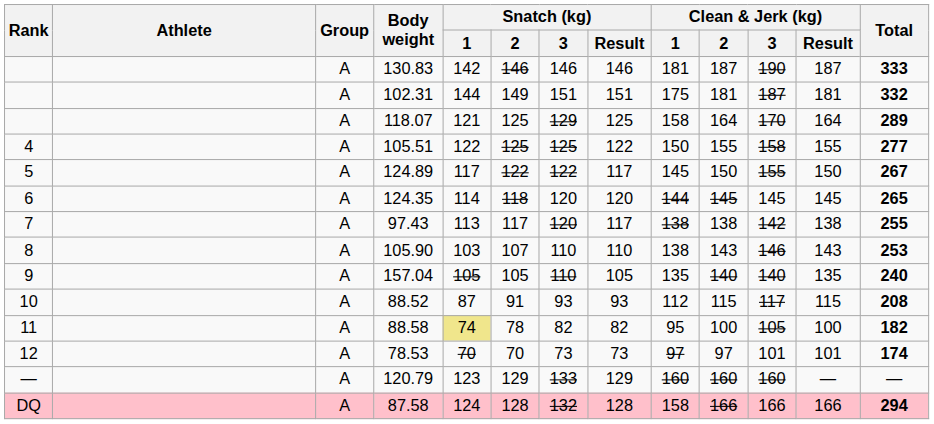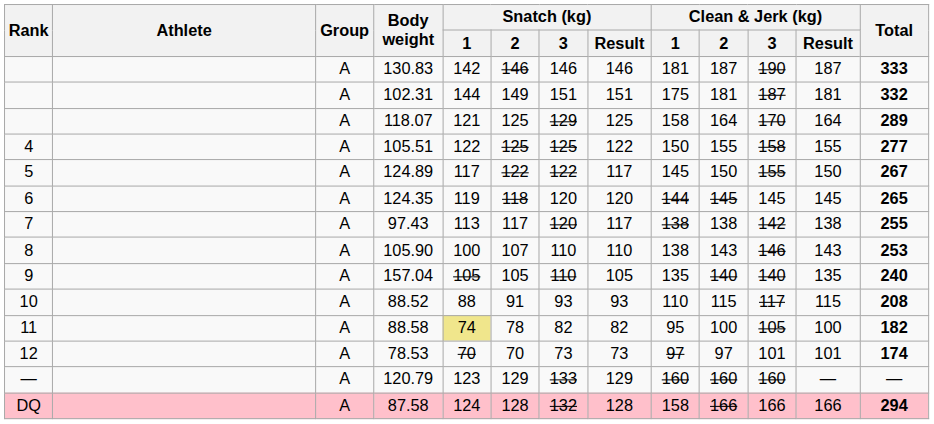 <table class = "wikitable" style="text-align:center;">
 <tr>
 <th rowspan=2 width=40>Rank</th>
 <th rowspan=2 width=250>Athlete</th>
 <th rowspan=2 width=50>Group</th>
 <th rowspan=2 width=60>Body weight</th>
 <th colspan=4>Snatch (kg)</th>
 <th colspan=4>Clean & Jerk (kg)</th>
 <th rowspan=2 width=60>Total</th>
 </tr>
 <tr>
 <th width=40>1</th>
 <th width=40>2</th>
 <th width=40>3</th>
 <th width=55>Result</th>
 <th width=40>1</th>
 <th width=40>2</th>
 <th width=40>3</th>
 <th width=55>Result</th>
 </tr>
 <tr>
 <td></td>
 <td align=left></td>
 <td>A</td>
 <td>130.83</td>
 <td>142</td>
 <td><s>146</s></td>
 <td>146</td>
 <td>146</td>
 <td>181</td>
 <td>187</td>
 <td><s>190</s></td>
 <td>187</td>
 <td><strong>333</strong></td>
 </tr>
 <tr>
 <td></td>
 <td align=left></td>
 <td>A</td>
 <td>102.31</td>
 <td>144</td>
 <td>149</td>
 <td>151</td>
 <td>151</td>
 <td>175</td>
 <td>181</td>
 <td><s>187</s></td>
 <td>181</td>
 <td><strong>332</strong></td>
 </tr>
 <tr>
 <td></td>
 <td align=left></td>
 <td>A</td>
 <td>118.07</td>
 <td>121</td>
 <td>125</td>
 <td><s>129</s></td>
 <td>125</td>
 <td>158</td>
 <td>164</td>
 <td><s>170</s></td>
 <td>164</td>
 <td><strong>289</strong></td>
 </tr>
 <tr>
 <td>4</td>
 <td align=left></td>
 <td>A</td>
 <td>105.51</td>
 <td>122</td>
 <td><s>125</s></td>
 <td><s>125</s></td>
 <td>122</td>
 <td>150</td>
 <td>155</td>
 <td><s>158</s></td>
 <td>155</td>
 <td><strong>277</strong></td>
 </tr>
 <tr>
 <td>5</td>
 <td align=left></td>
 <td>A</td>
 <td>124.89</td>
 <td>117</td>
 <td><s>122</s></td>
 <td><s>122</s></td>
 <td>117</td>
 <td>145</td>
 <td>150</td>
 <td><s>155</s></td>
 <td>150</td>
 <td><strong>267</strong></td>
 </tr>
 <tr>
 <td>6</td>
 <td align=left></td>
 <td>A</td>
 <td>124.35</td>
-<td>114</td>
+<td>119</td>
 <td><s>118</s></td>
 <td>120</td>
 <td>120</td>
 <td><s>144</s></td>
 <td><s>145</s></td>
 <td>145</td>
 <td>145</td>
 <td><strong>265</strong></td>
 </tr>
 <tr>
 <td>7</td>
 <td align=left></td>
 <td>A</td>
 <td>97.43</td>
 <td>113</td>
 <td>117</td>
 <td><s>120</s></td>
 <td>117</td>
 <td><s>138</s></td>
 <td>138</td>
 <td><s>142</s></td>
 <td>138</td>
 <td><strong>255</strong></td>
 </tr>
 <tr>
 <td>8</td>
 <td align=left></td>
 <td>A</td>
 <td>105.90</td>
-<td>103</td>
+<td>100</td>
 <td>107</td>
 <td>110</td>
 <td>110</td>
 <td>138</td>
 <td>143</td>
 <td><s>146</s></td>
 <td>143</td>
 <td><strong>253</strong></td>
 </tr>
 <tr>
 <td>9</td>
 <td align=left></td>
 <td>A</td>
 <td>157.04</td>
 <td><s>105</s></td>
 <td>105</td>
 <td><s>110</s></td>
 <td>105</td>
 <td>135</td>
 <td><s>140</s></td>
 <td><s>140</s></td>
 <td>135</td>
 <td><strong>240</strong></td>
 </tr>
 <tr>
 <td>10</td>
 <td align=left></td>
 <td>A</td>
 <td>88.52</td>
-<td>87</td>
+<td>88</td>
 <td>91</td>
 <td>93</td>
 <td>93</td>
-<td>112</td>
+<td>110</td>
 <td>115</td>
 <td><s>117</s></td>
 <td>115</td>
 <td><strong>208</strong></td>
 </tr>
 <tr>
 <td>11</td>
 <td align=left></td>
 <td>A</td>
 <td>88.58</td>
 <td style="background: khaki;">74</td>
 <td>78</td>
 <td>82</td>
 <td>82</td>
 <td>95</td>
 <td>100</td>
 <td><s>105</s></td>
 <td>100</td>
 <td><strong>182</strong></td>
 </tr>
 <tr>
 <td>12</td>
 <td align=left></td>
 <td>A</td>
 <td>78.53</td>
 <td><s>70</s></td>
 <td>70</td>
 <td>73</td>
 <td>73</td>
 <td><s>97</s></td>
 <td>97</td>
 <td>101</td>
 <td>101</td>
 <td><strong>174</strong></td>
 </tr>
 <tr>
 <td>—</td>
 <td align=left></td>
 <td>A</td>
 <td>120.79</td>
 <td>123</td>
 <td>129</td>
 <td><s>133</s></td>
 <td>129</td>
 <td><s>160</s></td>
 <td><s>160</s></td>
 <td><s>160</s></td>
 <td>—</td>
 <td>—</td>
 </tr>
 <tr bgcolor=pink>
 <td>DQ</td>
 <td align=left></td>
 <td>A</td>
 <td>87.58</td>
 <td>124</td>
 <td>128</td>
 <td><s>132</s></td>
 <td>128</td>
 <td>158</td>
 <td><s>166</s></td>
 <td>166</td>
 <td>166</td>
 <td><strong>294</strong></td>
 </tr>
 </table>
